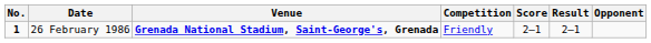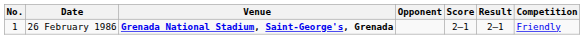 <table class="wikitable sortable">
 <tr>
 <th scope="col">No.</th>
 <th scope="col">Date</th>
 <th scope="col">Venue</th>
-<th scope="col">Competition</th>
+<th scope="col">Opponent</th>
 <th scope="col">Score</th>
 <th scope="col">Result</th>
-<th scope="col">Opponent</th>
+<th scope="col">Competition</th>
 </tr>
 <tr>
-<td align="center"><strong>1</strong></td>
+<td align="center">1</td>
 <td>26 February 1986</td>
 <td><strong><a href='#'>Grenada National Stadium</a>, <a href='#'>Saint-George's</a>, Grenada</strong></td>
-<td><a href='#'>Friendly</a></td>
+<td></td>
 <td align="center">2–1</td>
 <td align="center">2–1</td>
-<td></td>
+<td><a href='#'>Friendly</a></td>
 </tr>
 </table>
